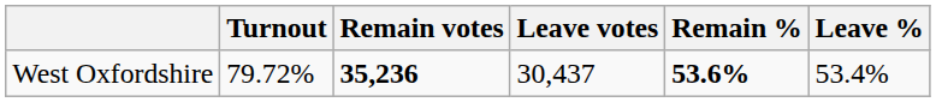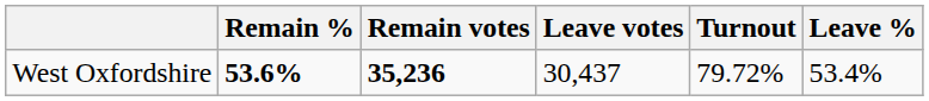 <table class="wikitable">
 <tr>
 <th></th>
-<th>Turnout</th>
+<th>Remain %</th>
 <th>Remain votes</th>
 <th>Leave votes</th>
-<th>Remain %</th>
+<th>Turnout</th>
 <th>Leave %</th>
 </tr>
 <tr>
 <td>West Oxfordshire</td>
-<td>79.72%</td>
+<td><strong>53.6%</strong></td>
 <td><strong>35,236</strong></td>
 <td>30,437</td>
-<td><strong>53.6%</strong></td>
+<td>79.72%</td>
 <td>53.4%</td>
 </tr>
 </table>
